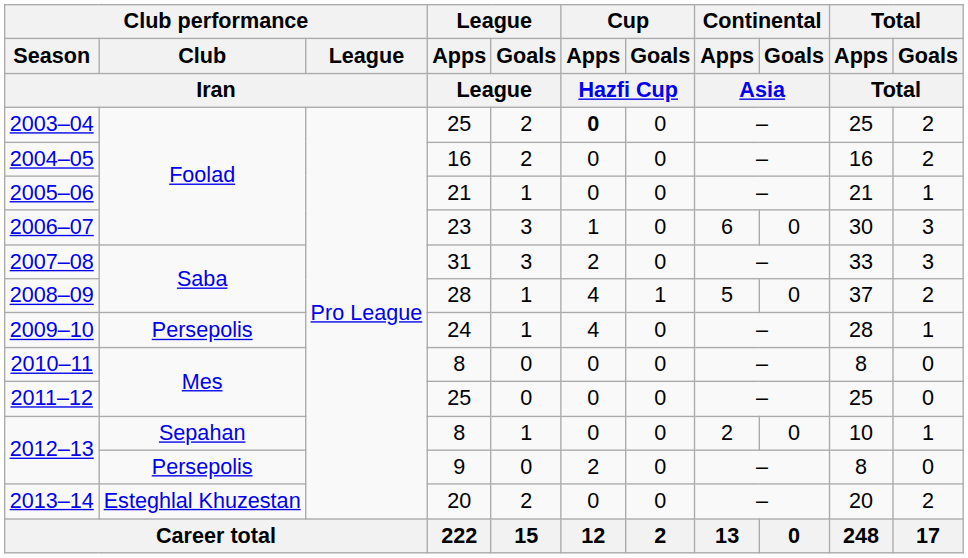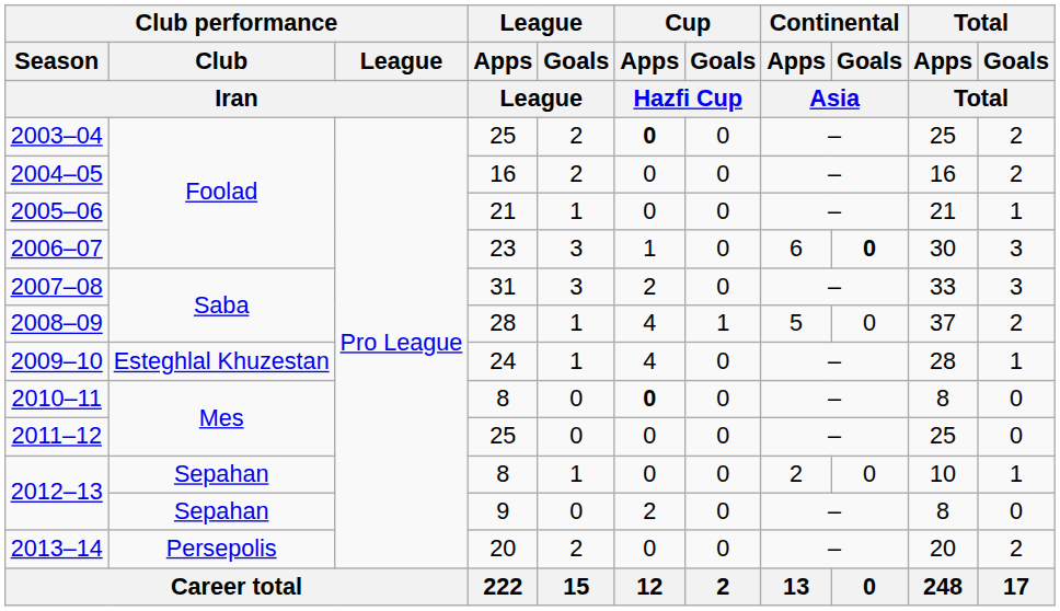 <table class="wikitable" style="text-align:center">
 <tr>
 <th colspan=3>Club performance</th>
 <th colspan=2>League</th>
 <th colspan=2>Cup</th>
 <th colspan=2>Continental</th>
 <th colspan=2>Total</th>
 </tr>
 <tr>
 <th>Season</th>
 <th>Club</th>
 <th>League</th>
 <th>Apps</th>
 <th>Goals</th>
 <th>Apps</th>
 <th>Goals</th>
 <th>Apps</th>
 <th>Goals</th>
 <th>Apps</th>
 <th>Goals</th>
 </tr>
 <tr>
 <th colspan=3>Iran</th>
 <th colspan=2>League</th>
 <th colspan=2><a href='#'>Hazfi Cup</a></th>
 <th colspan=2><a href='#'>Asia</a></th>
 <th colspan=2>Total</th>
 </tr>
 <tr>
 <td><a href='#'>2003–04</a></td>
 <td rowspan="4"><a href='#'>Foolad</a></td>
 <td rowspan="12"><a href='#'>Pro League</a></td>
 <td>25</td>
 <td>2</td>
 <td><strong>0</strong></td>
 <td>0</td>
 <td colspan="2">–</td>
 <td>25</td>
 <td>2</td>
 </tr>
 <tr>
 <td><a href='#'>2004–05</a></td>
 <td>16</td>
 <td>2</td>
 <td>0</td>
 <td>0</td>
 <td colspan="2">–</td>
 <td>16</td>
 <td>2</td>
 </tr>
 <tr>
 <td><a href='#'>2005–06</a></td>
 <td>21</td>
 <td>1</td>
 <td>0</td>
 <td>0</td>
 <td colspan="2">–</td>
 <td>21</td>
 <td>1</td>
 </tr>
 <tr>
 <td><a href='#'>2006–07</a></td>
 <td>23</td>
 <td>3</td>
 <td>1</td>
 <td>0</td>
 <td>6</td>
-<td>0</td>
+<td><strong>0</strong></td>
 <td>30</td>
 <td>3</td>
 </tr>
 <tr>
 <td><a href='#'>2007–08</a></td>
 <td rowspan="2"><a href='#'>Saba</a></td>
 <td>31</td>
 <td>3</td>
 <td>2</td>
 <td>0</td>
 <td colspan="2">–</td>
 <td>33</td>
 <td>3</td>
 </tr>
 <tr>
 <td><a href='#'>2008–09</a></td>
 <td>28</td>
 <td>1</td>
 <td>4</td>
 <td>1</td>
 <td>5</td>
 <td>0</td>
 <td>37</td>
 <td>2</td>
 </tr>
 <tr>
 <td><a href='#'>2009–10</a></td>
-<td rowspan="1"><a href='#'>Persepolis</a></td>
+<td><a href='#'>Esteghlal Khuzestan</a></td>
 <td>24</td>
 <td>1</td>
 <td>4</td>
 <td>0</td>
 <td colspan="2">–</td>
 <td>28</td>
 <td>1</td>
 </tr>
 <tr>
 <td><a href='#'>2010–11</a></td>
 <td rowspan="2"><a href='#'>Mes</a></td>
 <td>8</td>
 <td>0</td>
-<td>0</td>
+<td><strong>0</strong></td>
 <td>0</td>
 <td colspan="2">–</td>
 <td>8</td>
 <td>0</td>
 </tr>
 <tr>
 <td><a href='#'>2011–12</a></td>
 <td>25</td>
 <td>0</td>
 <td>0</td>
 <td>0</td>
 <td colspan="2">–</td>
 <td>25</td>
 <td>0</td>
 </tr>
 <tr>
 <td rowspan="2"><a href='#'>2012–13</a></td>
 <td><a href='#'>Sepahan</a></td>
 <td>8</td>
 <td>1</td>
 <td>0</td>
 <td>0</td>
 <td>2</td>
 <td>0</td>
 <td>10</td>
 <td>1</td>
 </tr>
 <tr>
-<td><a href='#'>Persepolis</a></td>
+<td><a href='#'>Sepahan</a></td>
 <td>9</td>
 <td>0</td>
 <td>2</td>
 <td>0</td>
 <td colspan="2">–</td>
 <td>8</td>
 <td>0</td>
 </tr>
 <tr>
 <td><a href='#'>2013–14</a></td>
-<td><a href='#'>Esteghlal Khuzestan</a></td>
+<td rowspan="1"><a href='#'>Persepolis</a></td>
 <td>20</td>
 <td>2</td>
 <td>0</td>
 <td>0</td>
 <td colspan="2">–</td>
 <td>20</td>
 <td>2</td>
 </tr>
 <tr>
 <th colspan="3">Career total</th>
 <th>222</th>
 <th>15</th>
 <th>12</th>
 <th>2</th>
 <th>13</th>
 <th>0</th>
 <th>248</th>
 <th>17</th>
 </tr>
 </table>
